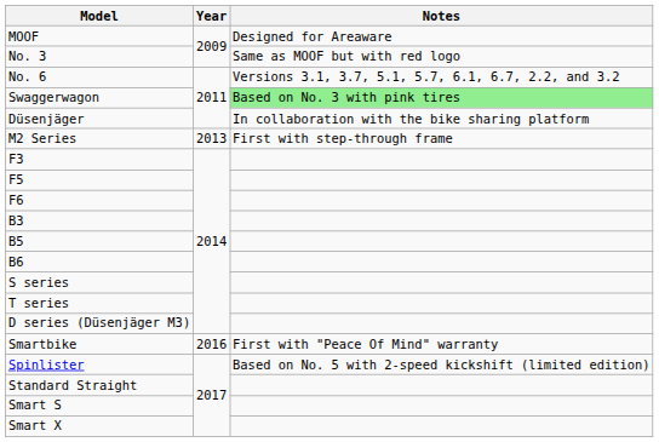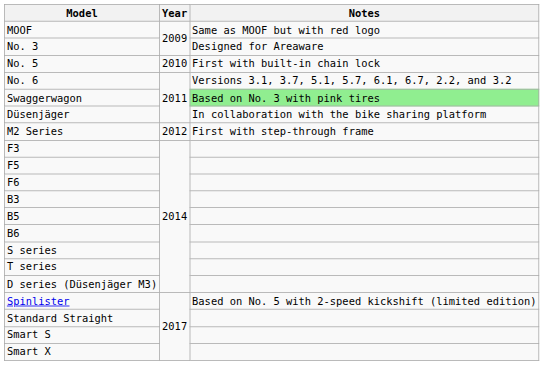 <table class="wikitable">
 <tr>
 <th>Model</th>
 <th>Year</th>
 <th>Notes</th>
 </tr>
 <tr>
 <td>MOOF</td>
 <td rowspan=2>2009</td>
+<td>Same as MOOF but with red logo</td>
+</tr>
+<tr>
+<td>No. 3</td>
 <td>Designed for Areaware</td>
 </tr>
 <tr>
-<td>No. 3</td>
-<td>Same as MOOF but with red logo</td>
+<td>No. 5</td>
+<td>2010</td>
+<td>First with built-in chain lock</td>
 </tr>
 <tr>
 <td>No. 6</td>
 <td rowspan=3>2011</td>
 <td>Versions 3.1, 3.7, 5.1, 5.7, 6.1, 6.7, 2.2, and 3.2</td>
 </tr>
 <tr>
 <td>Swaggerwagon</td>
 <td style="background: lightgreen;">Based on No. 3 with pink tires</td>
 </tr>
 <tr>
 <td>Düsenjäger</td>
 <td>In collaboration with the bike sharing platform</td>
 </tr>
 <tr>
 <td>M2 Series</td>
-<td>2013</td>
+<td>2012</td>
 <td>First with step-through frame</td>
 </tr>
 <tr>
 <td>F3</td>
 <td rowspan=9>2014</td>
 <td></td>
 </tr>
 <tr>
 <td>F5</td>
 <td></td>
 </tr>
 <tr>
 <td>F6</td>
 <td></td>
 </tr>
 <tr>
 <td>B3</td>
 <td></td>
 </tr>
 <tr>
 <td>B5</td>
 <td></td>
 </tr>
 <tr>
 <td>B6</td>
 <td></td>
 </tr>
 <tr>
 <td>S series</td>
 <td></td>
 </tr>
 <tr>
 <td>T series</td>
 <td></td>
 </tr>
 <tr>
 <td>D series (Düsenjäger M3)</td>
 <td></td>
 </tr>
 <tr>
-<td>Smartbike</td>
-<td>2016</td>
-<td>First with "Peace Of Mind" warranty</td>
-</tr>
-<tr>
 <td><a href='#'>Spinlister</a></td>
 <td rowspan=4>2017</td>
 <td>Based on No. 5 with 2-speed kickshift (limited edition)</td>
 </tr>
 <tr>
 <td>Standard Straight</td>
 <td></td>
 </tr>
 <tr>
 <td>Smart S</td>
 <td></td>
 </tr>
 <tr>
 <td>Smart X</td>
 <td></td>
 </tr>
 </table>
